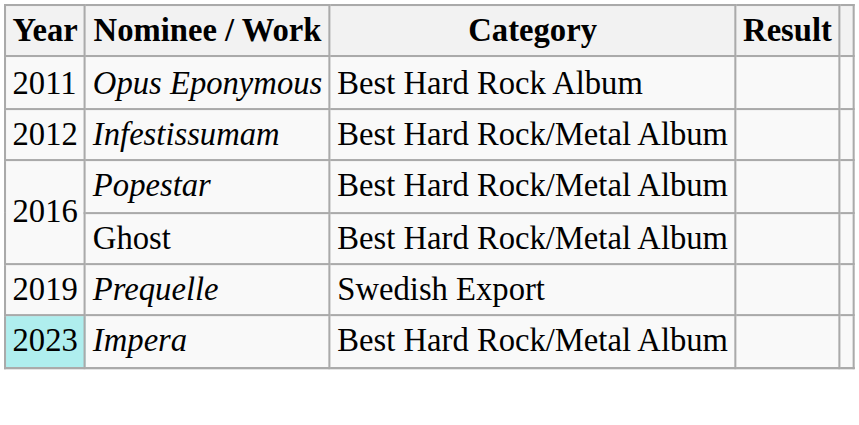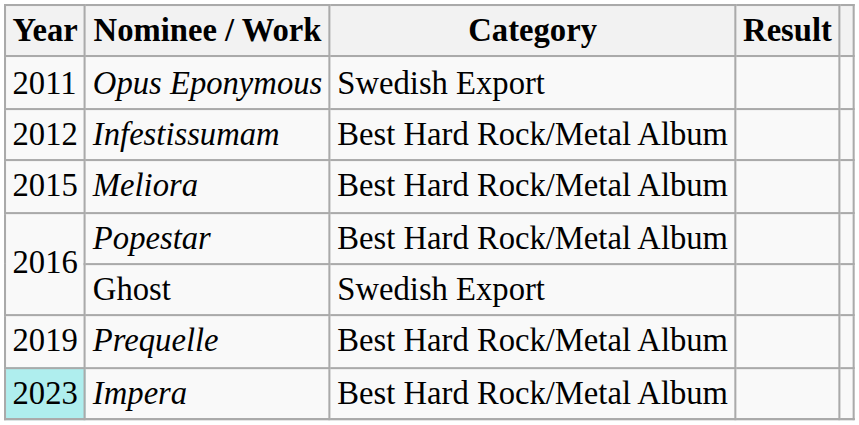 <table class="wikitable sortable plainrowheaders">
 <tr>
 <th scope="col">Year</th>
 <th scope="col">Nominee / Work</th>
 <th scope="col">Category</th>
 <th scope="col">Result</th>
 <th scope="col" class="unsortable"></th>
 </tr>
 <tr>
 <td>2011</td>
 <td><em>Opus Eponymous</em></td>
-<td>Best Hard Rock Album</td>
+<td>Swedish Export</td>
 <td></td>
 <td style="text-align:center;"></td>
 </tr>
 <tr>
 <td>2012</td>
 <td><em>Infestissumam</em></td>
+<td>Best Hard Rock/Metal Album</td>
+<td></td>
+<td style="text-align:center;"></td>
+</tr>
+<tr>
+<td>2015</td>
+<td><em>Meliora</em></td>
 <td>Best Hard Rock/Metal Album</td>
 <td></td>
 <td style="text-align:center;"></td>
 </tr>
 <tr>
 <td rowspan="2">2016</td>
 <td><em>Popestar</em></td>
 <td>Best Hard Rock/Metal Album</td>
 <td></td>
 <td style="text-align:center;"></td>
 </tr>
 <tr>
 <td>Ghost</td>
-<td>Best Hard Rock/Metal Album</td>
+<td>Swedish Export</td>
 <td></td>
 <td style="text-align:center;"></td>
 </tr>
 <tr>
 <td>2019</td>
 <td><em>Prequelle</em></td>
-<td>Swedish Export</td>
+<td>Best Hard Rock/Metal Album</td>
 <td></td>
 <td style="text-align:center;"></td>
 </tr>
 <tr>
 <td style="background: paleturquoise;">2023</td>
 <td><em>Impera</em></td>
 <td>Best Hard Rock/Metal Album</td>
 <td></td>
 <td style="text-align:center;"></td>
 </tr>
 <tr>
 </tr>
 </table>
